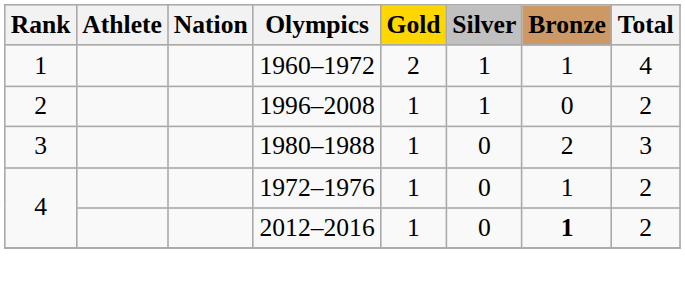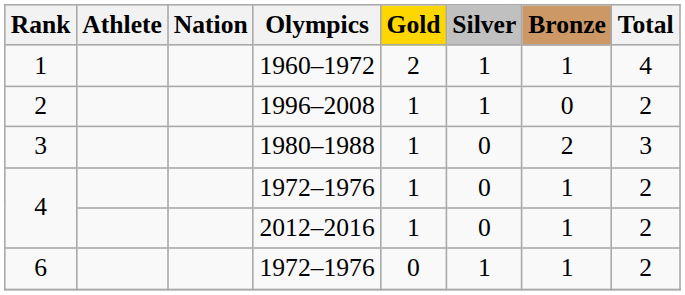 <table class="wikitable sortable" style="text-align:center">
 <tr>
 <th>Rank</th>
 <th>Athlete</th>
 <th>Nation</th>
 <th>Olympics</th>
 <th style="background-color:gold">Gold</th>
 <th style="background-color:silver">Silver</th>
 <th style="background-color:#cc9966">Bronze</th>
 <th>Total</th>
 </tr>
 <tr>
 <td>1</td>
 <td align=left></td>
 <td align=left></td>
 <td>1960–1972</td>
 <td>2</td>
 <td>1</td>
 <td>1</td>
 <td>4</td>
 </tr>
 <tr>
 <td>2</td>
 <td align=left></td>
 <td align=left></td>
 <td>1996–2008</td>
 <td>1</td>
 <td>1</td>
 <td>0</td>
 <td>2</td>
 </tr>
 <tr>
 <td>3</td>
 <td align=left></td>
 <td align=left></td>
 <td>1980–1988</td>
 <td>1</td>
 <td>0</td>
 <td>2</td>
 <td>3</td>
 </tr>
 <tr>
 <td rowspan=2>4</td>
 <td align=left></td>
 <td align=left></td>
 <td>1972–1976</td>
 <td>1</td>
 <td>0</td>
 <td>1</td>
 <td>2</td>
 </tr>
 <tr>
 <td align=left></td>
 <td align=left></td>
 <td>2012–2016</td>
 <td>1</td>
 <td>0</td>
-<td><strong>1</strong></td>
+<td>1</td>
+<td>2</td>
+</tr>
+<tr>
+<td>6</td>
+<td align=left></td>
+<td align=left></td>
+<td>1972–1976</td>
+<td>0</td>
+<td>1</td>
+<td>1</td>
 <td>2</td>
 </tr>
 <tr>
 </tr>
 </table>
